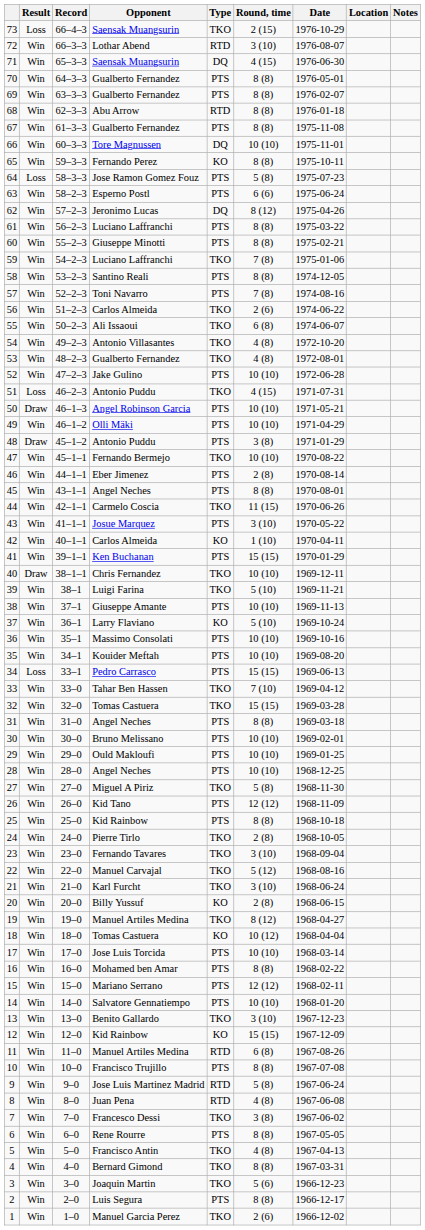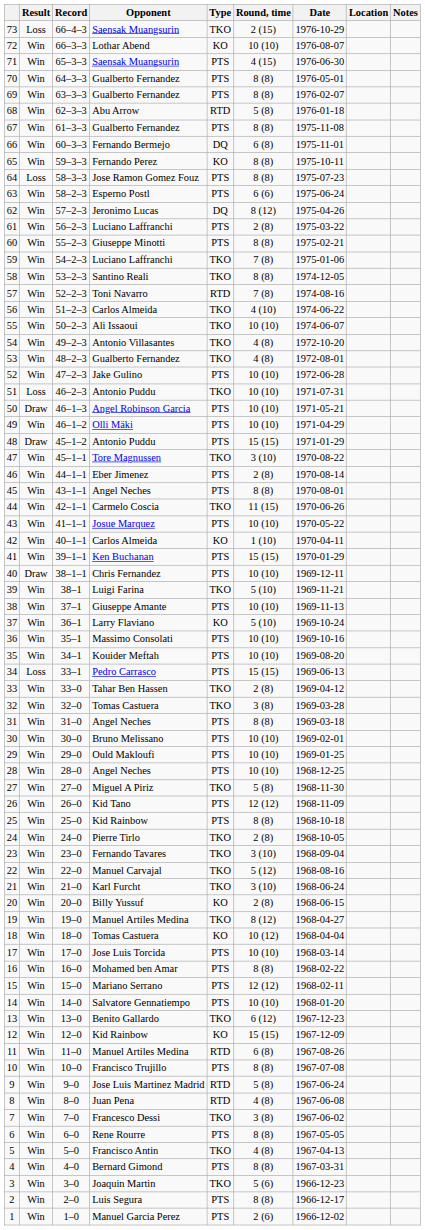 <table class=wikitable style=text-align:center>
 <tr>
 <th></th>
 <th>Result</th>
 <th>Record</th>
 <th>Opponent</th>
 <th>Type</th>
 <th>Round, time</th>
 <th>Date</th>
 <th>Location</th>
 <th>Notes</th>
 </tr>
 <tr>
 <td>73</td>
 <td>Loss</td>
 <td>66–4–3</td>
 <td align=left><a href='#'>Saensak Muangsurin</a></td>
 <td>TKO</td>
 <td>2 (15)</td>
 <td>1976-10-29</td>
 <td align=left></td>
 <td align=left></td>
 </tr>
 <tr>
 <td>72</td>
 <td>Win</td>
 <td>66–3–3</td>
 <td align=left>Lothar Abend</td>
-<td>RTD</td>
-<td>3 (10)</td>
+<td>KO</td>
+<td>10 (10)</td>
 <td>1976-08-07</td>
 <td align=left></td>
 <td align=left></td>
 </tr>
 <tr>
 <td>71</td>
 <td>Win</td>
 <td>65–3–3</td>
 <td align=left><a href='#'>Saensak Muangsurin</a></td>
-<td>DQ</td>
+<td>PTS</td>
 <td>4 (15)</td>
 <td>1976-06-30</td>
 <td align=left></td>
 <td align=left></td>
 </tr>
 <tr>
 <td>70</td>
 <td>Win</td>
 <td>64–3–3</td>
 <td align=left>Gualberto Fernandez</td>
 <td>PTS</td>
 <td>8 (8)</td>
 <td>1976-05-01</td>
 <td align=left></td>
 <td align=left></td>
 </tr>
 <tr>
 <td>69</td>
 <td>Win</td>
 <td>63–3–3</td>
 <td align=left>Gualberto Fernandez</td>
 <td>PTS</td>
 <td>8 (8)</td>
 <td>1976-02-07</td>
 <td align=left></td>
 <td align=left></td>
 </tr>
 <tr>
 <td>68</td>
 <td>Win</td>
 <td>62–3–3</td>
 <td align=left>Abu Arrow</td>
 <td>RTD</td>
-<td>8 (8)</td>
+<td>5 (8)</td>
 <td>1976-01-18</td>
 <td align=left></td>
 <td align=left></td>
 </tr>
 <tr>
 <td>67</td>
 <td>Win</td>
 <td>61–3–3</td>
 <td align=left>Gualberto Fernandez</td>
 <td>PTS</td>
 <td>8 (8)</td>
 <td>1975-11-08</td>
 <td align=left></td>
 <td align=left></td>
 </tr>
 <tr>
 <td>66</td>
 <td>Win</td>
 <td>60–3–3</td>
-<td align=left><a href='#'>Tore Magnussen</a></td>
+<td align=left>Fernando Bermejo</td>
 <td>DQ</td>
-<td>10 (10)</td>
+<td>6 (8)</td>
 <td>1975-11-01</td>
 <td align=left></td>
 <td align=left></td>
 </tr>
 <tr>
 <td>65</td>
 <td>Win</td>
 <td>59–3–3</td>
 <td align=left>Fernando Perez</td>
 <td>KO</td>
 <td>8 (8)</td>
 <td>1975-10-11</td>
 <td align=left></td>
 <td align=left></td>
 </tr>
 <tr>
 <td>64</td>
 <td>Loss</td>
 <td>58–3–3</td>
 <td align=left>Jose Ramon Gomez Fouz</td>
 <td>PTS</td>
-<td>5 (8)</td>
+<td>8 (8)</td>
 <td>1975-07-23</td>
 <td align=left></td>
 <td align=left></td>
 </tr>
 <tr>
 <td>63</td>
 <td>Win</td>
 <td>58–2–3</td>
 <td align=left>Esperno Postl</td>
 <td>PTS</td>
 <td>6 (6)</td>
 <td>1975-06-24</td>
 <td align=left></td>
 <td align=left></td>
 </tr>
 <tr>
 <td>62</td>
 <td>Win</td>
 <td>57–2–3</td>
 <td align=left>Jeronimo Lucas</td>
 <td>DQ</td>
 <td>8 (12)</td>
 <td>1975-04-26</td>
 <td align=left></td>
 <td align=left></td>
 </tr>
 <tr>
 <td>61</td>
 <td>Win</td>
 <td>56–2–3</td>
 <td align=left>Luciano Laffranchi</td>
 <td>PTS</td>
-<td>8 (8)</td>
+<td>2 (8)</td>
 <td>1975-03-22</td>
 <td align=left></td>
 <td align=left></td>
 </tr>
 <tr>
 <td>60</td>
 <td>Win</td>
 <td>55–2–3</td>
 <td align=left>Giuseppe Minotti</td>
 <td>PTS</td>
 <td>8 (8)</td>
 <td>1975-02-21</td>
 <td align=left></td>
 <td align=left></td>
 </tr>
 <tr>
 <td>59</td>
 <td>Win</td>
 <td>54–2–3</td>
 <td align=left>Luciano Laffranchi</td>
 <td>TKO</td>
 <td>7 (8)</td>
 <td>1975-01-06</td>
 <td align=left></td>
 <td align=left></td>
 </tr>
 <tr>
 <td>58</td>
 <td>Win</td>
 <td>53–2–3</td>
 <td align=left>Santino Reali</td>
-<td>PTS</td>
+<td>TKO</td>
 <td>8 (8)</td>
 <td>1974-12-05</td>
 <td align=left></td>
 <td align=left></td>
 </tr>
 <tr>
 <td>57</td>
 <td>Win</td>
 <td>52–2–3</td>
 <td align=left>Toni Navarro</td>
-<td>PTS</td>
+<td>RTD</td>
 <td>7 (8)</td>
 <td>1974-08-16</td>
 <td align=left></td>
 <td align=left></td>
 </tr>
 <tr>
 <td>56</td>
 <td>Win</td>
 <td>51–2–3</td>
 <td align=left>Carlos Almeida</td>
 <td>TKO</td>
-<td>2 (6)</td>
+<td>4 (10)</td>
 <td>1974-06-22</td>
 <td align=left></td>
 <td align=left></td>
 </tr>
 <tr>
 <td>55</td>
 <td>Win</td>
 <td>50–2–3</td>
 <td align=left>Ali Issaoui</td>
 <td>TKO</td>
-<td>6 (8)</td>
+<td>10 (10)</td>
 <td>1974-06-07</td>
 <td align=left></td>
 <td align=left></td>
 </tr>
 <tr>
 <td>54</td>
 <td>Win</td>
 <td>49–2–3</td>
 <td align=left>Antonio Villasantes</td>
 <td>TKO</td>
 <td>4 (8)</td>
 <td>1972-10-20</td>
 <td align=left></td>
 <td align=left></td>
 </tr>
 <tr>
 <td>53</td>
 <td>Win</td>
 <td>48–2–3</td>
 <td align=left>Gualberto Fernandez</td>
 <td>TKO</td>
 <td>4 (8)</td>
 <td>1972-08-01</td>
 <td align=left></td>
 <td align=left></td>
 </tr>
 <tr>
 <td>52</td>
 <td>Win</td>
 <td>47–2–3</td>
 <td align=left>Jake Gulino</td>
 <td>PTS</td>
 <td>10 (10)</td>
 <td>1972-06-28</td>
 <td align=left></td>
 <td align=left></td>
 </tr>
 <tr>
 <td>51</td>
 <td>Loss</td>
 <td>46–2–3</td>
 <td align=left>Antonio Puddu</td>
 <td>TKO</td>
-<td>4 (15)</td>
+<td>10 (10)</td>
 <td>1971-07-31</td>
 <td align=left></td>
 <td align=left></td>
 </tr>
 <tr>
 <td>50</td>
 <td>Draw</td>
 <td>46–1–3</td>
 <td align=left><a href='#'>Angel Robinson Garcia</a></td>
 <td>PTS</td>
 <td>10 (10)</td>
 <td>1971-05-21</td>
 <td align=left></td>
 <td align=left></td>
 </tr>
 <tr>
 <td>49</td>
 <td>Win</td>
 <td>46–1–2</td>
 <td align=left><a href='#'>Olli Mäki</a></td>
 <td>PTS</td>
 <td>10 (10)</td>
 <td>1971-04-29</td>
 <td align=left></td>
 <td align=left></td>
 </tr>
 <tr>
 <td>48</td>
 <td>Draw</td>
 <td>45–1–2</td>
 <td align=left>Antonio Puddu</td>
 <td>PTS</td>
-<td>3 (8)</td>
+<td>15 (15)</td>
 <td>1971-01-29</td>
 <td align=left></td>
 <td align=left></td>
 </tr>
 <tr>
 <td>47</td>
 <td>Win</td>
 <td>45–1–1</td>
-<td align=left>Fernando Bermejo</td>
+<td align=left><a href='#'>Tore Magnussen</a></td>
 <td>TKO</td>
-<td>10 (10)</td>
+<td>3 (10)</td>
 <td>1970-08-22</td>
 <td align=left></td>
 <td align=left></td>
 </tr>
 <tr>
 <td>46</td>
 <td>Win</td>
 <td>44–1–1</td>
 <td align=left>Eber Jimenez</td>
 <td>PTS</td>
 <td>2 (8)</td>
 <td>1970-08-14</td>
 <td align=left></td>
 <td align=left></td>
 </tr>
 <tr>
 <td>45</td>
 <td>Win</td>
 <td>43–1–1</td>
 <td align=left>Angel Neches</td>
 <td>PTS</td>
 <td>8 (8)</td>
 <td>1970-08-01</td>
 <td align=left></td>
 <td align=left></td>
 </tr>
 <tr>
 <td>44</td>
 <td>Win</td>
 <td>42–1–1</td>
 <td align=left>Carmelo Coscia</td>
 <td>TKO</td>
 <td>11 (15)</td>
 <td>1970-06-26</td>
 <td align=left></td>
 <td align=left></td>
 </tr>
 <tr>
 <td>43</td>
 <td>Win</td>
 <td>41–1–1</td>
 <td align=left><a href='#'>Josue Marquez</a></td>
 <td>PTS</td>
-<td>3 (10)</td>
+<td>10 (10)</td>
 <td>1970-05-22</td>
 <td align=left></td>
 <td align=left></td>
 </tr>
 <tr>
 <td>42</td>
 <td>Win</td>
 <td>40–1–1</td>
 <td align=left>Carlos Almeida</td>
 <td>KO</td>
 <td>1 (10)</td>
 <td>1970-04-11</td>
 <td align=left></td>
 <td align=left></td>
 </tr>
 <tr>
 <td>41</td>
 <td>Win</td>
 <td>39–1–1</td>
 <td align=left><a href='#'>Ken Buchanan</a></td>
 <td>PTS</td>
 <td>15 (15)</td>
 <td>1970-01-29</td>
 <td align=left></td>
 <td align=left></td>
 </tr>
 <tr>
 <td>40</td>
 <td>Draw</td>
 <td>38–1–1</td>
 <td align=left>Chris Fernandez</td>
-<td>TKO</td>
+<td>PTS</td>
 <td>10 (10)</td>
 <td>1969-12-11</td>
 <td align=left></td>
 <td align=left></td>
 </tr>
 <tr>
 <td>39</td>
 <td>Win</td>
 <td>38–1</td>
 <td align=left>Luigi Farina</td>
 <td>TKO</td>
 <td>5 (10)</td>
 <td>1969-11-21</td>
 <td align=left></td>
 <td align=left></td>
 </tr>
 <tr>
 <td>38</td>
 <td>Win</td>
 <td>37–1</td>
 <td align=left>Giuseppe Amante</td>
 <td>PTS</td>
 <td>10 (10)</td>
 <td>1969-11-13</td>
 <td align=left></td>
 <td align=left></td>
 </tr>
 <tr>
 <td>37</td>
 <td>Win</td>
 <td>36–1</td>
 <td align=left>Larry Flaviano</td>
 <td>KO</td>
 <td>5 (10)</td>
 <td>1969-10-24</td>
 <td align=left></td>
 <td align=left></td>
 </tr>
 <tr>
 <td>36</td>
 <td>Win</td>
 <td>35–1</td>
 <td align=left>Massimo Consolati</td>
 <td>PTS</td>
 <td>10 (10)</td>
 <td>1969-10-16</td>
 <td align=left></td>
 <td align=left></td>
 </tr>
 <tr>
 <td>35</td>
 <td>Win</td>
 <td>34–1</td>
 <td align=left>Kouider Meftah</td>
 <td>PTS</td>
 <td>10 (10)</td>
 <td>1969-08-20</td>
 <td align=left></td>
 <td align=left></td>
 </tr>
 <tr>
 <td>34</td>
 <td>Loss</td>
 <td>33–1</td>
 <td align=left><a href='#'>Pedro Carrasco</a></td>
 <td>PTS</td>
 <td>15 (15)</td>
 <td>1969-06-13</td>
 <td align=left></td>
 <td align=left></td>
 </tr>
 <tr>
 <td>33</td>
 <td>Win</td>
 <td>33–0</td>
 <td align=left>Tahar Ben Hassen</td>
 <td>TKO</td>
-<td>7 (10)</td>
+<td>2 (8)</td>
 <td>1969-04-12</td>
 <td align=left></td>
 <td align=left></td>
 </tr>
 <tr>
 <td>32</td>
 <td>Win</td>
 <td>32–0</td>
 <td align=left>Tomas Castuera</td>
 <td>TKO</td>
-<td>15 (15)</td>
+<td>3 (8)</td>
 <td>1969-03-28</td>
 <td align=left></td>
 <td align=left></td>
 </tr>
 <tr>
 <td>31</td>
 <td>Win</td>
 <td>31–0</td>
 <td align=left>Angel Neches</td>
 <td>PTS</td>
 <td>8 (8)</td>
 <td>1969-03-18</td>
 <td align=left></td>
 <td align=left></td>
 </tr>
 <tr>
 <td>30</td>
 <td>Win</td>
 <td>30–0</td>
 <td align=left>Bruno Melissano</td>
 <td>PTS</td>
 <td>10 (10)</td>
 <td>1969-02-01</td>
 <td align=left></td>
 <td align=left></td>
 </tr>
 <tr>
 <td>29</td>
 <td>Win</td>
 <td>29–0</td>
 <td align=left>Ould Makloufi</td>
 <td>PTS</td>
 <td>10 (10)</td>
 <td>1969-01-25</td>
 <td align=left></td>
 <td align=left></td>
 </tr>
 <tr>
 <td>28</td>
 <td>Win</td>
 <td>28–0</td>
 <td align=left>Angel Neches</td>
 <td>PTS</td>
 <td>10 (10)</td>
 <td>1968-12-25</td>
 <td align=left></td>
 <td align=left></td>
 </tr>
 <tr>
 <td>27</td>
 <td>Win</td>
 <td>27–0</td>
 <td align=left>Miguel A Piriz</td>
 <td>TKO</td>
 <td>5 (8)</td>
 <td>1968-11-30</td>
 <td align=left></td>
 <td align=left></td>
 </tr>
 <tr>
 <td>26</td>
 <td>Win</td>
 <td>26–0</td>
 <td align=left>Kid Tano</td>
 <td>PTS</td>
 <td>12 (12)</td>
 <td>1968-11-09</td>
 <td align=left></td>
 <td align=left></td>
 </tr>
 <tr>
 <td>25</td>
 <td>Win</td>
 <td>25–0</td>
 <td align=left>Kid Rainbow</td>
 <td>PTS</td>
 <td>8 (8)</td>
 <td>1968-10-18</td>
 <td align=left></td>
 <td align=left></td>
 </tr>
 <tr>
 <td>24</td>
 <td>Win</td>
 <td>24–0</td>
 <td align=left>Pierre Tirlo</td>
 <td>TKO</td>
 <td>2 (8)</td>
 <td>1968-10-05</td>
 <td align=left></td>
 <td align=left></td>
 </tr>
 <tr>
 <td>23</td>
 <td>Win</td>
 <td>23–0</td>
 <td align=left>Fernando Tavares</td>
 <td>TKO</td>
 <td>3 (10)</td>
 <td>1968-09-04</td>
 <td align=left></td>
 <td align=left></td>
 </tr>
 <tr>
 <td>22</td>
 <td>Win</td>
 <td>22–0</td>
 <td align=left>Manuel Carvajal</td>
 <td>TKO</td>
 <td>5 (12)</td>
 <td>1968-08-16</td>
 <td align=left></td>
 <td align=left></td>
 </tr>
 <tr>
 <td>21</td>
 <td>Win</td>
 <td>21–0</td>
 <td align=left>Karl Furcht</td>
 <td>TKO</td>
 <td>3 (10)</td>
 <td>1968-06-24</td>
 <td align=left></td>
 <td align=left></td>
 </tr>
 <tr>
 <td>20</td>
 <td>Win</td>
 <td>20–0</td>
 <td align=left>Billy Yussuf</td>
 <td>KO</td>
 <td>2 (8)</td>
 <td>1968-06-15</td>
 <td align=left></td>
 <td align=left></td>
 </tr>
 <tr>
 <td>19</td>
 <td>Win</td>
 <td>19–0</td>
 <td align=left>Manuel Artiles Medina</td>
 <td>TKO</td>
 <td>8 (12)</td>
 <td>1968-04-27</td>
 <td align=left></td>
 <td align=left></td>
 </tr>
 <tr>
 <td>18</td>
 <td>Win</td>
 <td>18–0</td>
 <td align=left>Tomas Castuera</td>
 <td>KO</td>
 <td>10 (12)</td>
 <td>1968-04-04</td>
 <td align=left></td>
 <td align=left></td>
 </tr>
 <tr>
 <td>17</td>
 <td>Win</td>
 <td>17–0</td>
 <td align=left>Jose Luis Torcida</td>
 <td>PTS</td>
 <td>10 (10)</td>
 <td>1968-03-14</td>
 <td align=left></td>
 <td align=left></td>
 </tr>
 <tr>
 <td>16</td>
 <td>Win</td>
 <td>16–0</td>
 <td align=left>Mohamed ben Amar</td>
 <td>PTS</td>
 <td>8 (8)</td>
 <td>1968-02-22</td>
 <td align=left></td>
 <td align=left></td>
 </tr>
 <tr>
 <td>15</td>
 <td>Win</td>
 <td>15–0</td>
 <td align=left>Mariano Serrano</td>
 <td>PTS</td>
 <td>12 (12)</td>
 <td>1968-02-11</td>
 <td align=left></td>
 <td align=left></td>
 </tr>
 <tr>
 <td>14</td>
 <td>Win</td>
 <td>14–0</td>
 <td align=left>Salvatore Gennatiempo</td>
 <td>PTS</td>
 <td>10 (10)</td>
 <td>1968-01-20</td>
 <td align=left></td>
 <td align=left></td>
 </tr>
 <tr>
 <td>13</td>
 <td>Win</td>
 <td>13–0</td>
 <td align=left>Benito Gallardo</td>
 <td>TKO</td>
-<td>3 (10)</td>
+<td>6 (12)</td>
 <td>1967-12-23</td>
 <td align=left></td>
 <td align=left></td>
 </tr>
 <tr>
 <td>12</td>
 <td>Win</td>
 <td>12–0</td>
 <td align=left>Kid Rainbow</td>
 <td>KO</td>
 <td>15 (15)</td>
 <td>1967-12-09</td>
 <td align=left></td>
 <td align=left></td>
 </tr>
 <tr>
 <td>11</td>
 <td>Win</td>
 <td>11–0</td>
 <td align=left>Manuel Artiles Medina</td>
 <td>RTD</td>
 <td>6 (8)</td>
 <td>1967-08-26</td>
 <td align=left></td>
 <td align=left></td>
 </tr>
 <tr>
 <td>10</td>
 <td>Win</td>
 <td>10–0</td>
 <td align=left>Francisco Trujillo</td>
 <td>PTS</td>
 <td>8 (8)</td>
 <td>1967-07-08</td>
 <td align=left></td>
 <td align=left></td>
 </tr>
 <tr>
 <td>9</td>
 <td>Win</td>
 <td>9–0</td>
 <td align=left>Jose Luis Martinez Madrid</td>
 <td>RTD</td>
 <td>5 (8)</td>
 <td>1967-06-24</td>
 <td align=left></td>
 <td align=left></td>
 </tr>
 <tr>
 <td>8</td>
 <td>Win</td>
 <td>8–0</td>
 <td align=left>Juan Pena</td>
 <td>RTD</td>
 <td>4 (8)</td>
 <td>1967-06-08</td>
 <td align=left></td>
 <td align=left></td>
 </tr>
 <tr>
 <td>7</td>
 <td>Win</td>
 <td>7–0</td>
 <td align=left>Francesco Dessi</td>
 <td>TKO</td>
 <td>3 (8)</td>
 <td>1967-06-02</td>
 <td align=left></td>
 <td align=left></td>
 </tr>
 <tr>
 <td>6</td>
 <td>Win</td>
 <td>6–0</td>
 <td align=left>Rene Rourre</td>
 <td>PTS</td>
 <td>8 (8)</td>
 <td>1967-05-05</td>
 <td align=left></td>
 <td align=left></td>
 </tr>
 <tr>
 <td>5</td>
 <td>Win</td>
 <td>5–0</td>
 <td align=left>Francisco Antin</td>
 <td>TKO</td>
 <td>4 (8)</td>
 <td>1967-04-13</td>
 <td align=left></td>
 <td align=left></td>
 </tr>
 <tr>
 <td>4</td>
 <td>Win</td>
 <td>4–0</td>
 <td align=left>Bernard Gimond</td>
-<td>TKO</td>
+<td>PTS</td>
 <td>8 (8)</td>
 <td>1967-03-31</td>
 <td align=left></td>
 <td align=left></td>
 </tr>
 <tr>
 <td>3</td>
 <td>Win</td>
 <td>3–0</td>
 <td align=left>Joaquin Martin</td>
 <td>TKO</td>
 <td>5 (6)</td>
 <td>1966-12-23</td>
 <td align=left></td>
 <td align=left></td>
 </tr>
 <tr>
 <td>2</td>
 <td>Win</td>
 <td>2–0</td>
 <td align=left>Luis Segura</td>
 <td>PTS</td>
 <td>8 (8)</td>
 <td>1966-12-17</td>
 <td align=left></td>
 <td align=left></td>
 </tr>
 <tr>
 <td>1</td>
 <td>Win</td>
 <td>1–0</td>
 <td align=left>Manuel Garcia Perez</td>
-<td>TKO</td>
+<td>PTS</td>
 <td>2 (6)</td>
 <td>1966-12-02</td>
 <td align=left></td>
 <td align=left></td>
 </tr>
 </table>
